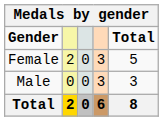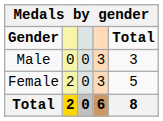 <table class="wikitable" style="font-size:85%; float:left">
 <tr style="background:#efefef;">
 <th colspan=5><strong>Medals by gender</strong></th>
 </tr>
 <tr align=center>
 <td><strong>Gender</strong></td>
 <td style="background:#f7f6a8;"></td>
 <td style="background:#dce5e5;"></td>
 <td style="background:#ffdab9;"></td>
 <td><strong>Total</strong></td>
 </tr>
 <tr align=center>
+<td>Male</td>
+<td style="background:#F7F6A8;">0</td>
+<td style="background:#DCE5E5;">0</td>
+<td style="background:#FFDAB9;">3</td>
+<td>3</td>
+</tr>
+<tr align=center>
 <td>Female</td>
 <td style="background:#F7F6A8;">2</td>
 <td style="background:#DCE5E5;">0</td>
 <td style="background:#FFDAB9;">3</td>
 <td>5</td>
-</tr>
-<tr align=center>
-<td>Male</td>
-<td style="background:#F7F6A8;">0</td>
-<td style="background:#DCE5E5;">0</td>
-<td style="background:#FFDAB9;">3</td>
-<td>3</td>
 </tr>
 <tr align=center>
 <th><strong>Total</strong></th>
 <th style="background:gold;"><strong>2</strong></th>
 <th style="background:silver;"><strong>0</strong></th>
 <th style="background:#c96;"><strong>6</strong></th>
 <th><strong>8</strong></th>
 </tr>
 </table>
